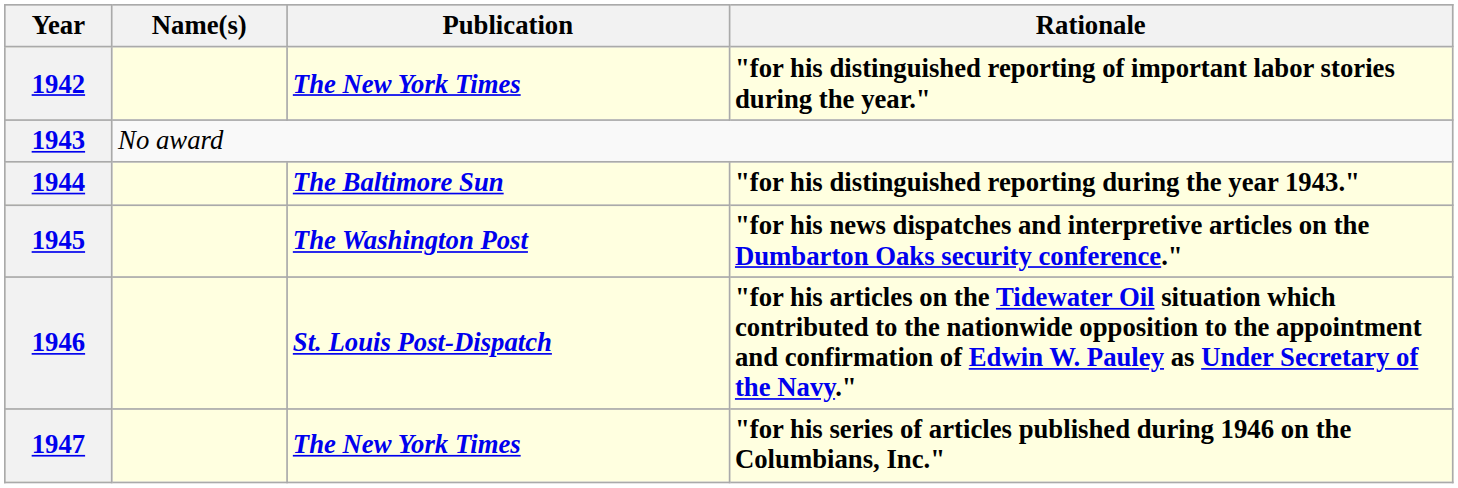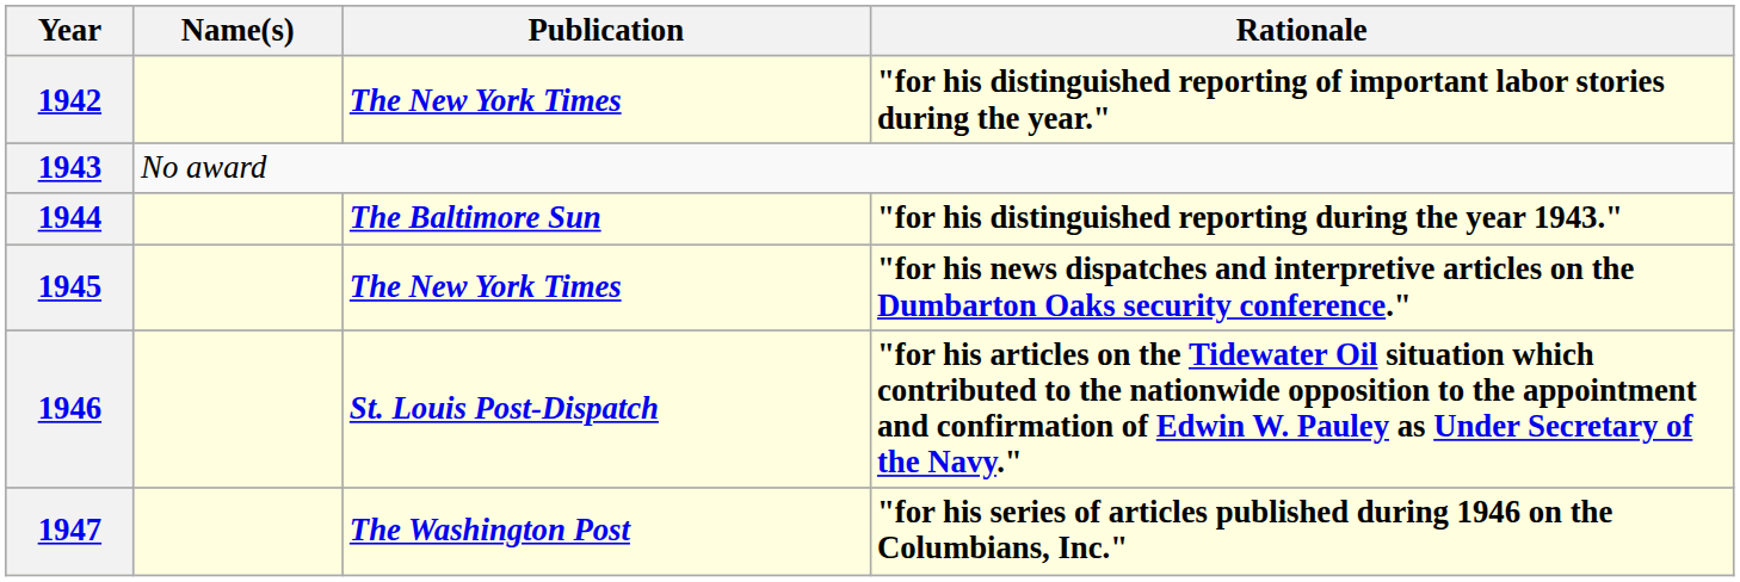 <table class="wikitable sortable">
 <tr style="vertical-align:bottom;">
 <th>Year</th>
 <th>Name(s)</th>
 <th>Publication</th>
 <th width=50%>Rationale</th>
 </tr>
 <tr style="background-color:lightyellow;">
 <th><strong><a href='#'>1942</a></strong></th>
 <td><strong></strong></td>
 <td><strong><em><a href='#'>The New York Times</a></em></strong></td>
 <td><strong>"for his distinguished reporting of important labor stories during the year."</strong></td>
 </tr>
 <tr>
 <th><strong><a href='#'>1943</a></strong></th>
 <td colspan=3><em>No award</em></td>
 </tr>
 <tr style="background-color:lightyellow;">
 <th><strong><a href='#'>1944</a></strong></th>
 <td><strong></strong></td>
 <td><strong><em><a href='#'>The Baltimore Sun</a></em></strong></td>
 <td><strong>"for his distinguished reporting during the year 1943."</strong></td>
 </tr>
 <tr style="background-color:lightyellow;">
 <th><strong><a href='#'>1945</a></strong></th>
 <td><strong></strong></td>
-<td><strong><em><a href='#'>The Washington Post</a></em></strong></td>
+<td><strong><em><a href='#'>The New York Times</a></em></strong></td>
 <td><strong>"for his news dispatches and interpretive articles on the <a href='#'>Dumbarton Oaks security conference</a>."</strong></td>
 </tr>
 <tr style="background-color:lightyellow;">
 <th><strong><a href='#'>1946</a></strong></th>
 <td><strong></strong></td>
 <td><strong><em><a href='#'>St. Louis Post-Dispatch</a></em></strong></td>
 <td><strong>"for his articles on the <a href='#'>Tidewater Oil</a> situation which contributed to the nationwide opposition to the appointment and confirmation of <a href='#'>Edwin W. Pauley</a> as <a href='#'>Under Secretary of the Navy</a>."</strong></td>
 </tr>
 <tr style="background-color:lightyellow;">
 <th><strong><a href='#'>1947</a></strong></th>
 <td><strong></strong></td>
-<td><strong><em><a href='#'>The New York Times</a></em></strong></td>
+<td><strong><em><a href='#'>The Washington Post</a></em></strong></td>
 <td><strong>"for his series of articles published during 1946 on the Columbians, Inc."</strong></td>
 </tr>
 </table>
